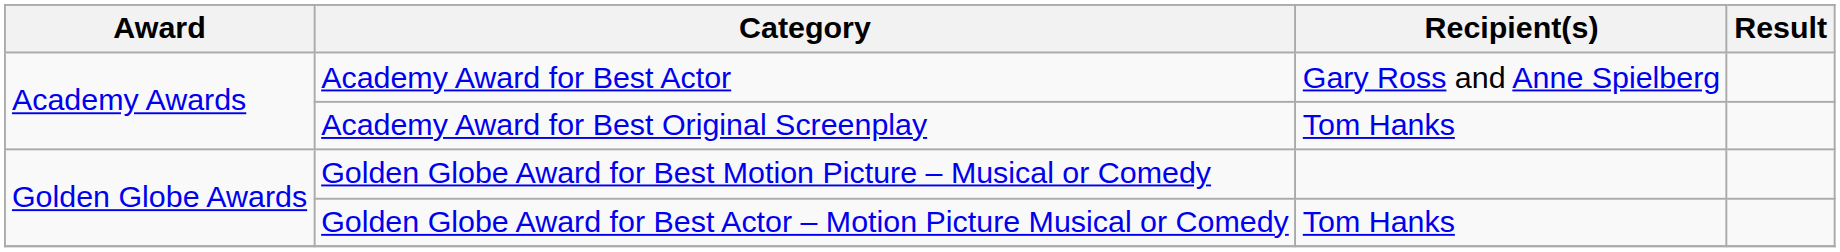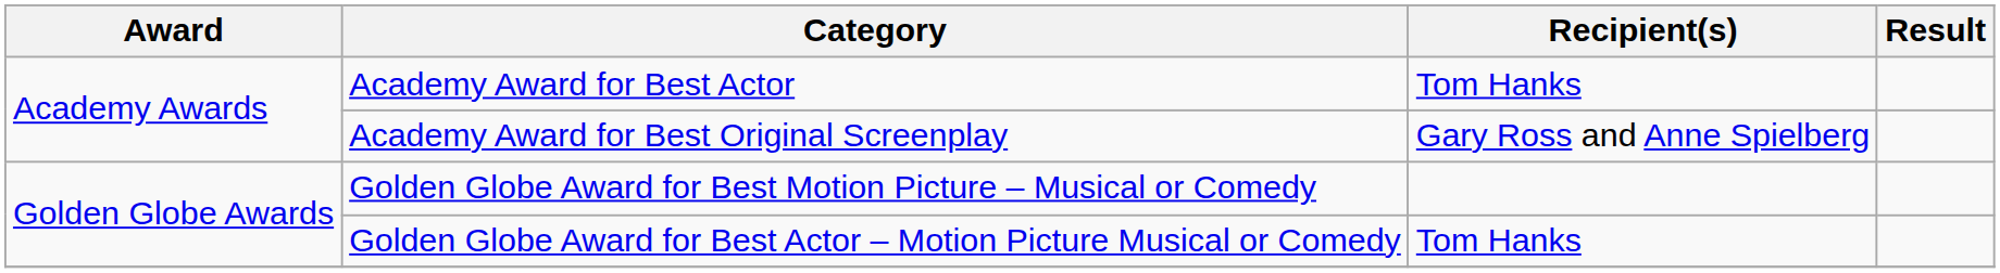 <table class="wikitable plainrowheaders sortable">
 <tr>
 <th scope="col">Award</th>
 <th scope="col">Category</th>
 <th scope="col">Recipient(s)</th>
 <th scope="col">Result</th>
 </tr>
 <tr>
 <td rowspan="2"><a href='#'>Academy Awards</a></td>
 <td><a href='#'>Academy Award for Best Actor</a></td>
-<td><a href='#'>Gary Ross</a> and <a href='#'>Anne Spielberg</a></td>
+<td><a href='#'>Tom Hanks</a></td>
 <td></td>
 </tr>
 <tr>
 <td><a href='#'>Academy Award for Best Original Screenplay</a></td>
-<td><a href='#'>Tom Hanks</a></td>
+<td><a href='#'>Gary Ross</a> and <a href='#'>Anne Spielberg</a></td>
 <td></td>
 </tr>
 <tr>
 <td rowspan="2"><a href='#'>Golden Globe Awards</a></td>
 <td><a href='#'>Golden Globe Award for Best Motion Picture – Musical or Comedy</a></td>
 <td></td>
 <td></td>
 </tr>
 <tr>
 <td><a href='#'>Golden Globe Award for Best Actor – Motion Picture Musical or Comedy</a></td>
 <td><a href='#'>Tom Hanks</a></td>
 <td></td>
 </tr>
 <tr>
 </tr>
 </table>
